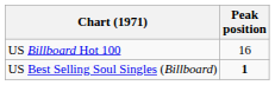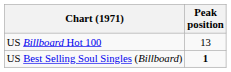 <table class="wikitable sortable">
 <tr>
 <th>Chart (1971)</th>
 <th>Peak<br>position</th>
 </tr>
 <tr>
 <td>US <a href='#'><em>Billboard</em> Hot 100</a></td>
-<td align="center">16</td>
+<td align="center">13</td>
 </tr>
 <tr>
 <td>US <a href='#'>Best Selling Soul Singles</a> (<em>Billboard</em>)</td>
 <td align="center"><strong>1</strong></td>
 </tr>
 </table>
